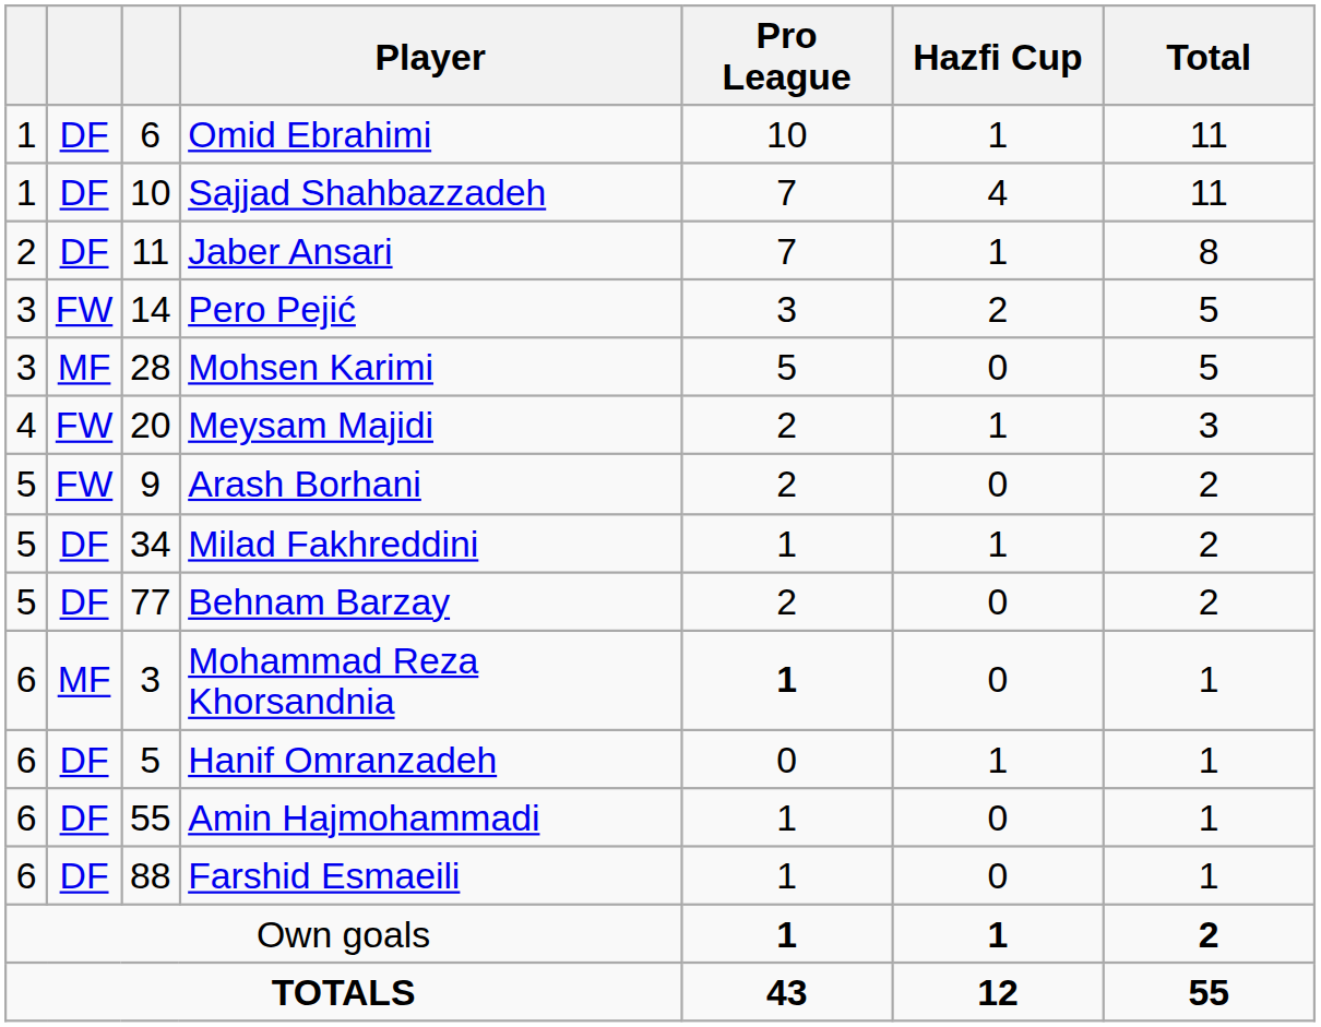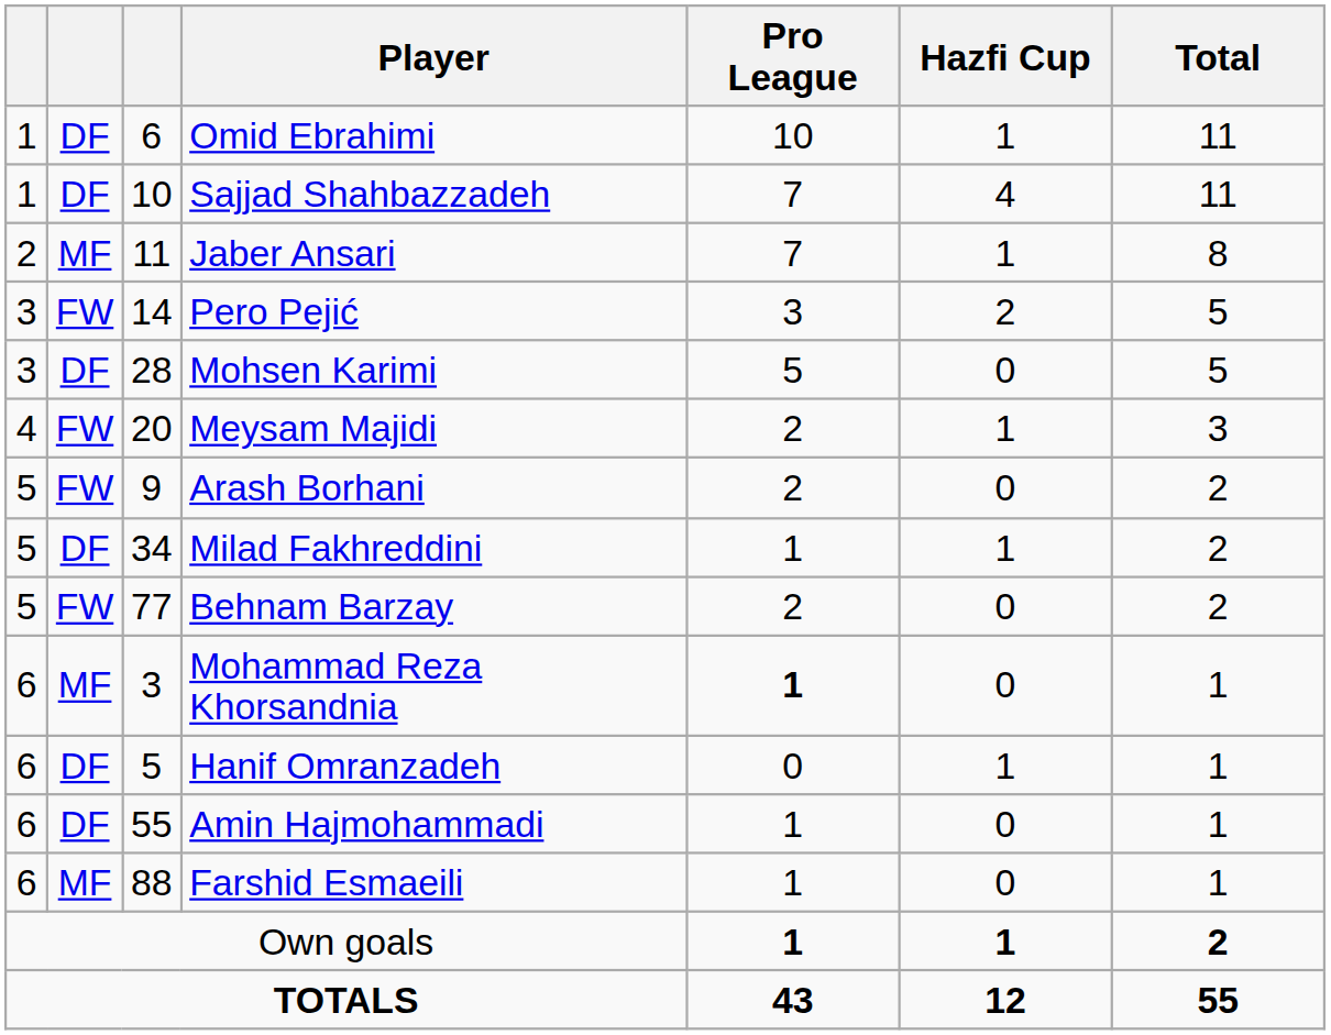 <table class="wikitable sortable" style="font-size: 95%; text-align: center;">
 <tr>
 <th width=10></th>
 <th width=10></th>
 <th width=10></th>
 <th width=200>Player</th>
 <th width=80>Pro League</th>
 <th width=80>Hazfi Cup</th>
 <th width=80>Total</th>
 </tr>
 <tr>
 <td>1</td>
 <td><a href='#'>DF</a></td>
 <td>6</td>
 <td align=left> <a href='#'>Omid Ebrahimi</a></td>
 <td>10</td>
 <td>1</td>
 <td>11</td>
 </tr>
 <tr>
 <td>1</td>
 <td><a href='#'>DF</a></td>
 <td>10</td>
 <td align=left> <a href='#'>Sajjad Shahbazzadeh</a></td>
 <td>7</td>
 <td>4</td>
 <td>11</td>
 </tr>
 <tr>
 <td>2</td>
-<td><a href='#'>DF</a></td>
+<td><a href='#'>MF</a></td>
 <td>11</td>
 <td align=left> <a href='#'>Jaber Ansari</a></td>
 <td>7</td>
 <td>1</td>
 <td>8</td>
 </tr>
 <tr>
 <td>3</td>
 <td><a href='#'>FW</a></td>
 <td>14</td>
 <td align=left> <a href='#'>Pero Pejić</a></td>
 <td>3</td>
 <td>2</td>
 <td>5</td>
 </tr>
 <tr>
 <td>3</td>
-<td><a href='#'>MF</a></td>
+<td><a href='#'>DF</a></td>
 <td>28</td>
 <td align=left> <a href='#'>Mohsen Karimi</a></td>
 <td>5</td>
 <td>0</td>
 <td>5</td>
 </tr>
 <tr>
 <td>4</td>
 <td><a href='#'>FW</a></td>
 <td>20</td>
 <td align=left> <a href='#'>Meysam Majidi</a></td>
 <td>2</td>
 <td>1</td>
 <td>3</td>
 </tr>
 <tr>
 <td>5</td>
 <td><a href='#'>FW</a></td>
 <td>9</td>
 <td align=left> <a href='#'>Arash Borhani</a></td>
 <td>2</td>
 <td>0</td>
 <td>2</td>
 </tr>
 <tr>
 <td>5</td>
 <td><a href='#'>DF</a></td>
 <td>34</td>
 <td align=left> <a href='#'>Milad Fakhreddini</a></td>
 <td>1</td>
 <td>1</td>
 <td>2</td>
 </tr>
 <tr>
 <td>5</td>
-<td><a href='#'>DF</a></td>
+<td><a href='#'>FW</a></td>
 <td>77</td>
 <td align=left> <a href='#'>Behnam Barzay</a></td>
 <td>2</td>
 <td>0</td>
 <td>2</td>
 </tr>
 <tr>
 <td>6</td>
 <td><a href='#'>MF</a></td>
 <td>3</td>
 <td align=left> <a href='#'>Mohammad Reza Khorsandnia</a></td>
 <td><strong>1</strong></td>
 <td>0</td>
 <td>1</td>
 </tr>
 <tr>
 <td>6</td>
 <td><a href='#'>DF</a></td>
 <td>5</td>
 <td align=left> <a href='#'>Hanif Omranzadeh</a></td>
 <td>0</td>
 <td>1</td>
 <td>1</td>
 </tr>
 <tr>
 <td>6</td>
 <td><a href='#'>DF</a></td>
 <td>55</td>
 <td align=left> <a href='#'>Amin Hajmohammadi</a></td>
 <td>1</td>
 <td>0</td>
 <td>1</td>
 </tr>
 <tr>
 <td>6</td>
-<td><a href='#'>DF</a></td>
+<td><a href='#'>MF</a></td>
 <td>88</td>
 <td align=left> <a href='#'>Farshid Esmaeili</a></td>
 <td>1</td>
 <td>0</td>
 <td>1</td>
 </tr>
 <tr class="sortbottom">
 <td colspan="4">Own goals</td>
 <td><strong>1</strong></td>
 <td><strong>1</strong></td>
 <td><strong>2</strong></td>
 </tr>
 <tr class="sortbottom">
 <td colspan=4><strong>TOTALS</strong></td>
 <td><strong>43</strong></td>
 <td><strong>12</strong></td>
 <td><strong>55</strong></td>
 </tr>
 </table>
